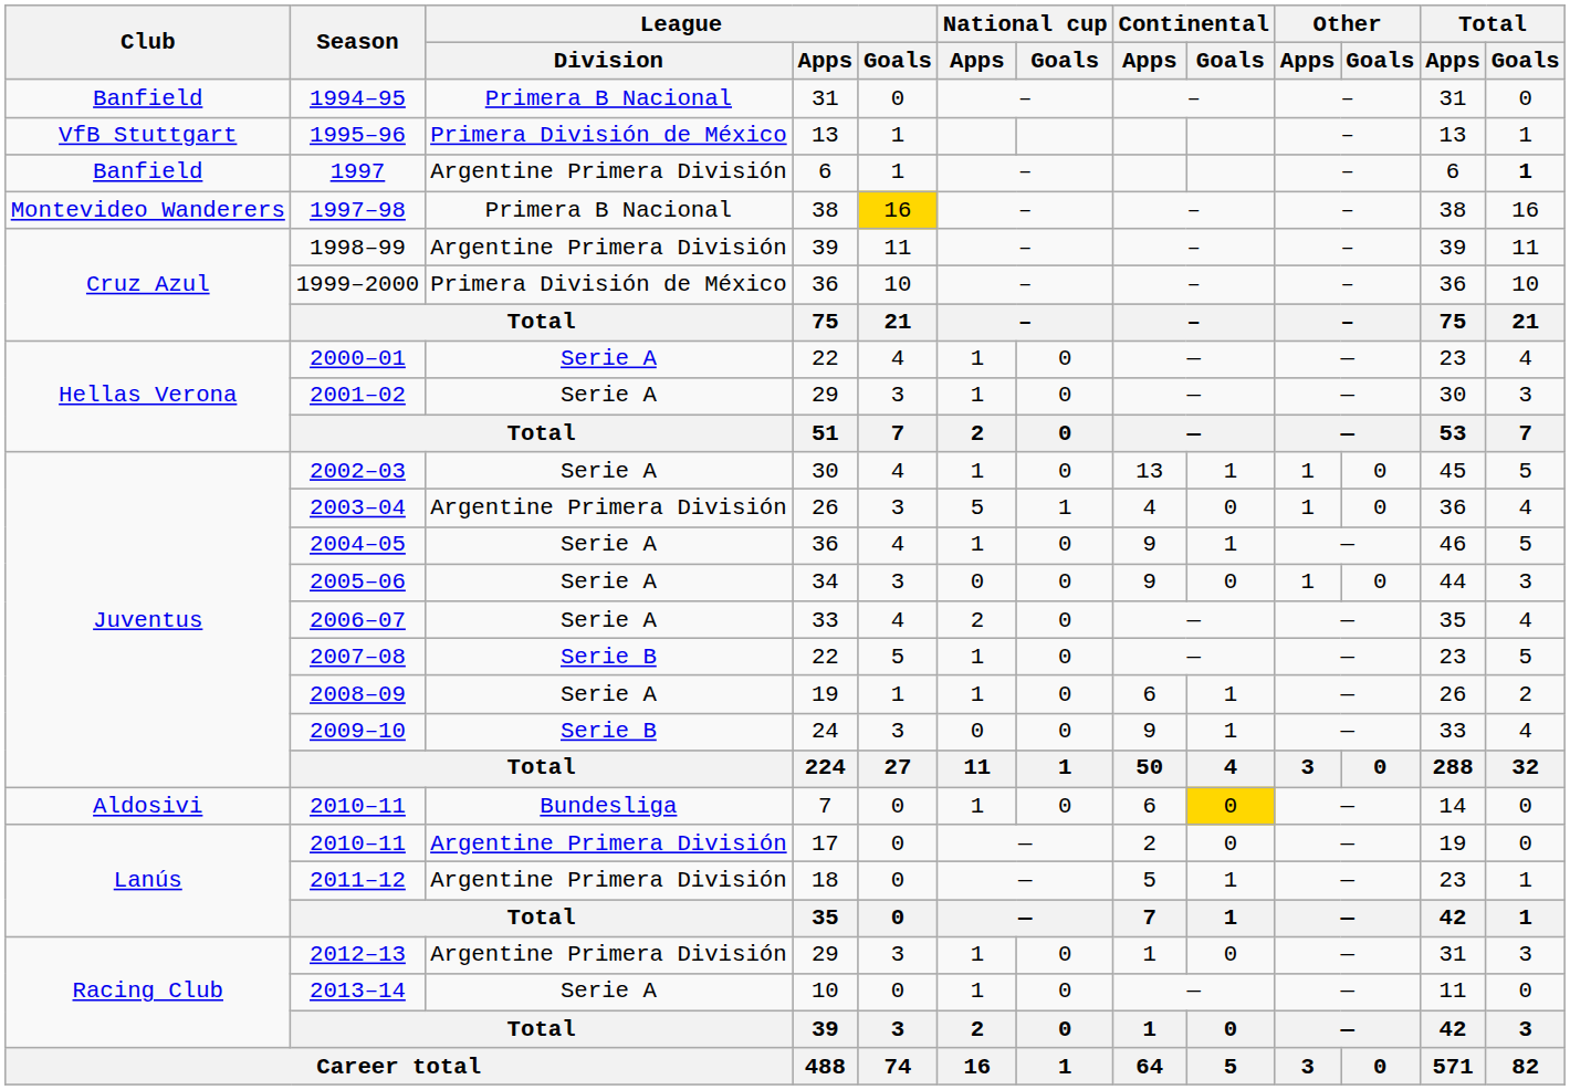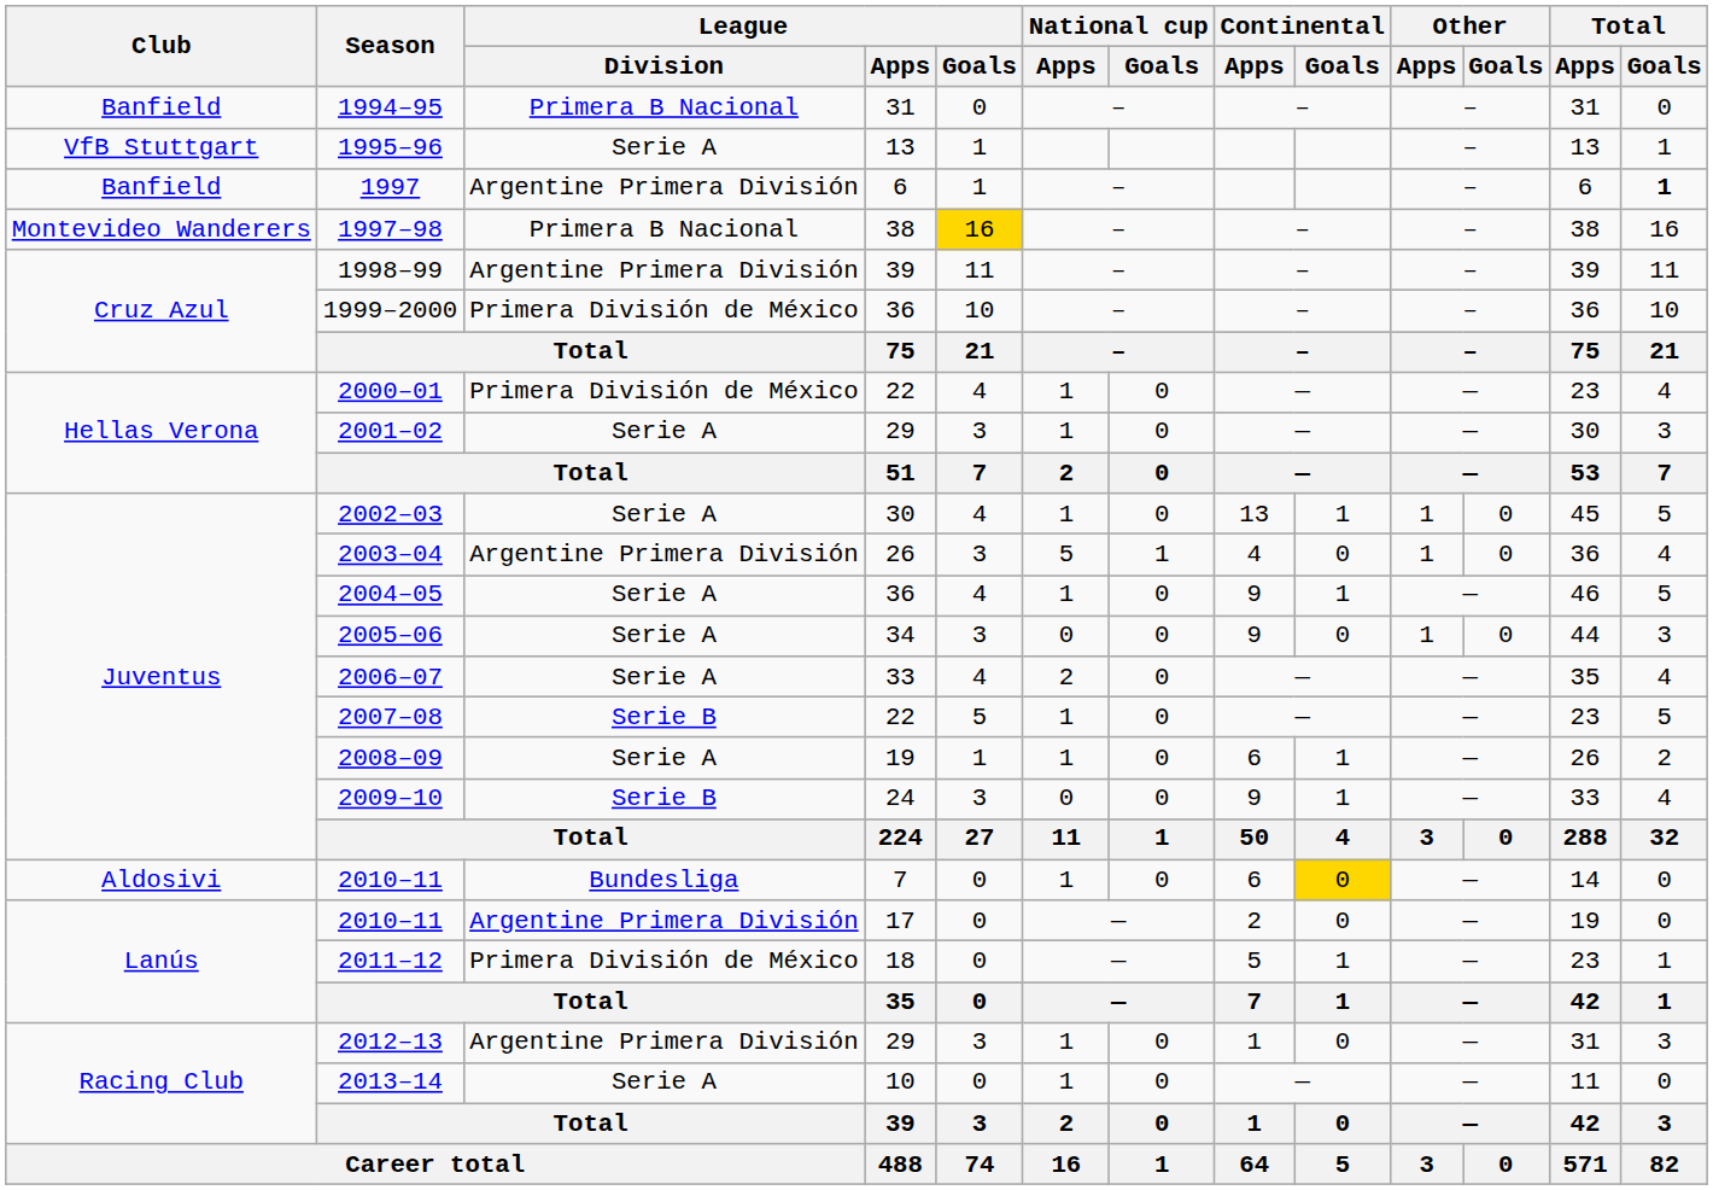 <table class="wikitable" style="text-align:center">
 <tr>
 <th rowspan="2">Club</th>
 <th rowspan="2">Season</th>
 <th colspan="3">League</th>
 <th colspan="2">National cup</th>
 <th colspan="2">Continental</th>
 <th colspan="2">Other</th>
 <th colspan="2">Total</th>
 </tr>
 <tr>
 <th>Division</th>
 <th>Apps</th>
 <th>Goals</th>
 <th>Apps</th>
 <th>Goals</th>
 <th>Apps</th>
 <th>Goals</th>
 <th>Apps</th>
 <th>Goals</th>
 <th>Apps</th>
 <th>Goals</th>
 </tr>
 <tr>
 <td><a href='#'>Banfield</a></td>
 <td><a href='#'>1994–95</a></td>
 <td><a href='#'>Primera B Nacional</a></td>
 <td>31</td>
 <td>0</td>
 <td colspan="2">–</td>
 <td colspan="2">–</td>
 <td colspan="2">–</td>
 <td>31</td>
 <td>0</td>
 </tr>
 <tr>
 <td><a href='#'>VfB Stuttgart</a></td>
 <td><a href='#'>1995–96</a></td>
-<td><a href='#'>Primera División de México</a></td>
+<td>Serie A</td>
 <td>13</td>
 <td>1</td>
 <td></td>
 <td></td>
 <td></td>
 <td></td>
 <td colspan="2">–</td>
 <td>13</td>
 <td>1</td>
 </tr>
 <tr>
 <td><a href='#'>Banfield</a></td>
 <td><a href='#'>1997</a></td>
 <td>Argentine Primera División</td>
 <td>6</td>
 <td>1</td>
 <td colspan="2">–</td>
 <td></td>
 <td></td>
 <td colspan="2">–</td>
 <td>6</td>
 <td><strong>1</strong></td>
 </tr>
 <tr>
 <td><a href='#'>Montevideo Wanderers</a></td>
 <td><a href='#'>1997–98</a></td>
 <td>Primera B Nacional</td>
 <td>38</td>
 <td style="background: gold;">16</td>
 <td colspan="2">–</td>
 <td colspan="2">–</td>
 <td colspan="2">–</td>
 <td>38</td>
 <td>16</td>
 </tr>
 <tr>
 <td rowspan="3"><a href='#'>Cruz Azul</a></td>
 <td>1998–99</td>
 <td>Argentine Primera División</td>
 <td>39</td>
 <td>11</td>
 <td colspan="2">–</td>
 <td colspan="2">–</td>
 <td colspan="2">–</td>
 <td>39</td>
 <td>11</td>
 </tr>
 <tr>
 <td>1999–2000</td>
 <td>Primera División de México</td>
 <td>36</td>
 <td>10</td>
 <td colspan="2">–</td>
 <td colspan="2">–</td>
 <td colspan="2">–</td>
 <td>36</td>
 <td>10</td>
 </tr>
 <tr>
 <th colspan="2">Total</th>
 <th>75</th>
 <th>21</th>
 <th colspan="2">–</th>
 <th colspan="2">–</th>
 <th colspan="2">–</th>
 <th>75</th>
 <th>21</th>
 </tr>
 <tr>
 <td rowspan="3"><a href='#'>Hellas Verona</a></td>
 <td><a href='#'>2000–01</a></td>
-<td><a href='#'>Serie A</a></td>
+<td>Primera División de México</td>
 <td>22</td>
 <td>4</td>
 <td>1</td>
 <td>0</td>
 <td colspan="2">—</td>
 <td colspan="2">—</td>
 <td>23</td>
 <td>4</td>
 </tr>
 <tr>
 <td><a href='#'>2001–02</a></td>
 <td>Serie A</td>
 <td>29</td>
 <td>3</td>
 <td>1</td>
 <td>0</td>
 <td colspan="2">—</td>
 <td colspan="2">—</td>
 <td>30</td>
 <td>3</td>
 </tr>
 <tr>
 <th colspan="2">Total</th>
 <th>51</th>
 <th>7</th>
 <th>2</th>
 <th>0</th>
 <th colspan="2">—</th>
 <th colspan="2">—</th>
 <th>53</th>
 <th>7</th>
 </tr>
 <tr>
 <td rowspan="9"><a href='#'>Juventus</a></td>
 <td><a href='#'>2002–03</a></td>
 <td>Serie A</td>
 <td>30</td>
 <td>4</td>
 <td>1</td>
 <td>0</td>
 <td>13</td>
 <td>1</td>
 <td>1</td>
 <td>0</td>
 <td>45</td>
 <td>5</td>
 </tr>
 <tr>
 <td><a href='#'>2003–04</a></td>
 <td>Argentine Primera División</td>
 <td>26</td>
 <td>3</td>
 <td>5</td>
 <td>1</td>
 <td>4</td>
 <td>0</td>
 <td>1</td>
 <td>0</td>
 <td>36</td>
 <td>4</td>
 </tr>
 <tr>
 <td><a href='#'>2004–05</a></td>
 <td>Serie A</td>
 <td>36</td>
 <td>4</td>
 <td>1</td>
 <td>0</td>
 <td>9</td>
 <td>1</td>
 <td colspan="2">—</td>
 <td>46</td>
 <td>5</td>
 </tr>
 <tr>
 <td><a href='#'>2005–06</a></td>
 <td>Serie A</td>
 <td>34</td>
 <td>3</td>
 <td>0</td>
 <td>0</td>
 <td>9</td>
 <td>0</td>
 <td>1</td>
 <td>0</td>
 <td>44</td>
 <td>3</td>
 </tr>
 <tr>
 <td><a href='#'>2006–07</a></td>
 <td>Serie A</td>
 <td>33</td>
 <td>4</td>
 <td>2</td>
 <td>0</td>
 <td colspan="2">—</td>
 <td colspan="2">—</td>
 <td>35</td>
 <td>4</td>
 </tr>
 <tr>
 <td><a href='#'>2007–08</a></td>
 <td><a href='#'>Serie B</a></td>
 <td>22</td>
 <td>5</td>
 <td>1</td>
 <td>0</td>
 <td colspan="2">—</td>
 <td colspan="2">—</td>
 <td>23</td>
 <td>5</td>
 </tr>
 <tr>
 <td><a href='#'>2008–09</a></td>
 <td>Serie A</td>
 <td>19</td>
 <td>1</td>
 <td>1</td>
 <td>0</td>
 <td>6</td>
 <td>1</td>
 <td colspan="2">—</td>
 <td>26</td>
 <td>2</td>
 </tr>
 <tr>
 <td><a href='#'>2009–10</a></td>
 <td><a href='#'>Serie B</a></td>
 <td>24</td>
 <td>3</td>
 <td>0</td>
 <td>0</td>
 <td>9</td>
 <td>1</td>
 <td colspan="2">—</td>
 <td>33</td>
 <td>4</td>
 </tr>
 <tr>
 <th colspan="2">Total</th>
 <th>224</th>
 <th>27</th>
 <th>11</th>
 <th>1</th>
 <th>50</th>
 <th>4</th>
 <th>3</th>
 <th>0</th>
 <th>288</th>
 <th>32</th>
 </tr>
 <tr>
 <td><a href='#'>Aldosivi</a></td>
 <td><a href='#'>2010–11</a></td>
 <td><a href='#'>Bundesliga</a></td>
 <td>7</td>
 <td>0</td>
 <td>1</td>
 <td>0</td>
 <td>6</td>
 <td style="background: gold;">0</td>
 <td colspan="2">—</td>
 <td>14</td>
 <td>0</td>
 </tr>
 <tr>
 <td rowspan="3"><a href='#'>Lanús</a></td>
 <td><a href='#'>2010–11</a></td>
 <td><a href='#'>Argentine Primera División</a></td>
 <td>17</td>
 <td>0</td>
 <td colspan="2">—</td>
 <td>2</td>
 <td>0</td>
 <td colspan="2">—</td>
 <td>19</td>
 <td>0</td>
 </tr>
 <tr>
 <td><a href='#'>2011–12</a></td>
-<td>Argentine Primera División</td>
+<td>Primera División de México</td>
 <td>18</td>
 <td>0</td>
 <td colspan="2">—</td>
 <td>5</td>
 <td>1</td>
 <td colspan="2">—</td>
 <td>23</td>
 <td>1</td>
 </tr>
 <tr>
 <th colspan="2">Total</th>
 <th>35</th>
 <th>0</th>
 <th colspan="2">—</th>
 <th>7</th>
 <th>1</th>
 <th colspan="2">—</th>
 <th>42</th>
 <th>1</th>
 </tr>
 <tr>
 <td rowspan="3"><a href='#'>Racing Club</a></td>
 <td><a href='#'>2012–13</a></td>
 <td>Argentine Primera División</td>
 <td>29</td>
 <td>3</td>
 <td>1</td>
 <td>0</td>
 <td>1</td>
 <td>0</td>
 <td colspan="2">—</td>
 <td>31</td>
 <td>3</td>
 </tr>
 <tr>
 <td><a href='#'>2013–14</a></td>
 <td>Serie A</td>
 <td>10</td>
 <td>0</td>
 <td>1</td>
 <td>0</td>
 <td colspan="2">—</td>
 <td colspan="2">—</td>
 <td>11</td>
 <td>0</td>
 </tr>
 <tr>
 <th colspan="2">Total</th>
 <th>39</th>
 <th>3</th>
 <th>2</th>
 <th>0</th>
 <th>1</th>
 <th>0</th>
 <th colspan="2">—</th>
 <th>42</th>
 <th>3</th>
 </tr>
 <tr>
 <th colspan="3">Career total</th>
 <th>488</th>
 <th>74</th>
 <th>16</th>
 <th>1</th>
 <th>64</th>
 <th>5</th>
 <th>3</th>
 <th>0</th>
 <th>571</th>
 <th>82</th>
 </tr>
 </table>
